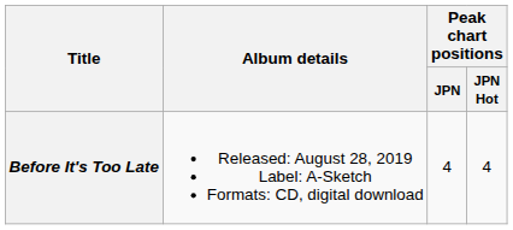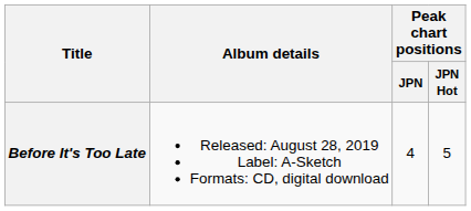 <table class="wikitable plainrowheaders" style="text-align:center;">
 <tr>
 <th scope="col" rowspan="2">Title</th>
 <th scope="col" rowspan="2">Album details</th>
 <th scope="col" colspan="2">Peak <br> chart <br> positions</th>
 </tr>
 <tr>
 <th scope="col"><small>JPN</small><br></th>
 <th scope="col"><small>JPN<br>Hot</small><br></th>
 </tr>
 <tr>
 <th scope="row"><em>Before It's Too Late</em></th>
 <td><br><ul><li>Released: August 28, 2019</li><li>Label: A-Sketch</li><li>Formats: CD, digital download</li></ul></td>
 <td>4</td>
-<td>4</td>
+<td>5</td>
 </tr>
 </table>
